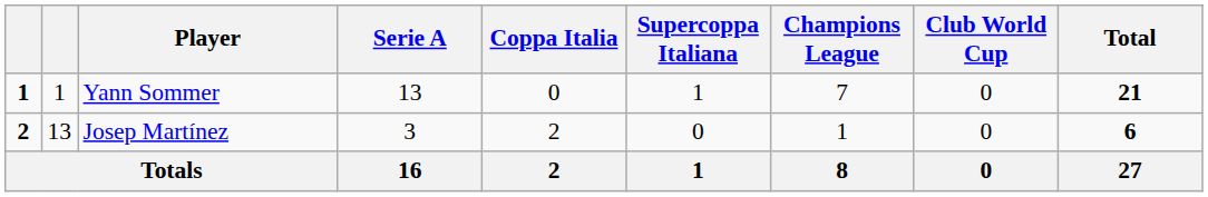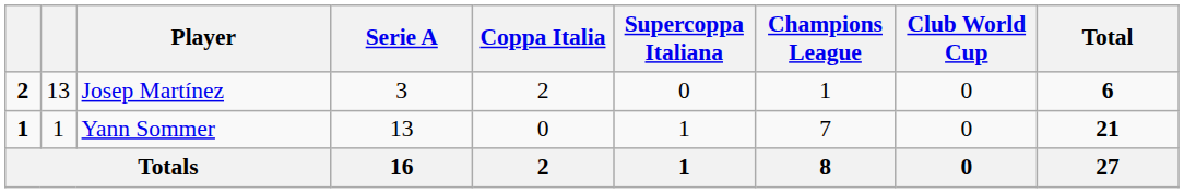 <table class="wikitable" style="text-align:center;font-size:90%">
 <tr>
 <th width=15></th>
 <th width=15></th>
 <th width=150>Player</th>
 <th width=80><a href='#'>Serie A</a></th>
 <th width=80><a href='#'>Coppa Italia</a></th>
 <th width=80><a href='#'>Supercoppa Italiana</a></th>
 <th width=80><a href='#'>Champions League</a></th>
 <th width=80><a href='#'>Club World Cup</a></th>
 <th width=80>Total</th>
 </tr>
 <tr>
+<td><strong>2</strong></td>
+<td>13</td>
+<td align=left> <a href='#'>Josep Martínez</a></td>
+<td>3</td>
+<td>2</td>
+<td>0</td>
+<td>1</td>
+<td>0</td>
+<td><strong>6</strong></td>
+</tr>
+<tr>
 <td><strong>1</strong></td>
 <td>1</td>
 <td align=left> <a href='#'>Yann Sommer</a></td>
 <td>13</td>
 <td>0</td>
 <td>1</td>
 <td>7</td>
 <td>0</td>
 <td><strong>21</strong></td>
 </tr>
 <tr>
-<td><strong>2</strong></td>
-<td>13</td>
-<td align=left> <a href='#'>Josep Martínez</a></td>
-<td>3</td>
-<td>2</td>
-<td>0</td>
-<td>1</td>
-<td>0</td>
-<td><strong>6</strong></td>
-</tr>
-<tr>
 <th colspan=3>Totals</th>
 <th>16</th>
 <th>2</th>
 <th>1</th>
 <th>8</th>
 <th>0</th>
 <th>27</th>
 </tr>
 </table>
